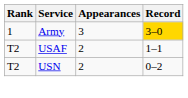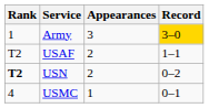 <table class="wikitable">
 <tr>
 <th>Rank</th>
 <th>Service</th>
 <th>Appearances</th>
 <th>Record</th>
 </tr>
 <tr>
 <td>1</td>
 <td><a href='#'>Army</a></td>
 <td>3</td>
 <td style="background: gold;">3–0</td>
 </tr>
 <tr>
 <td>T2</td>
 <td><a href='#'>USAF</a></td>
 <td>2</td>
 <td>1–1</td>
 </tr>
 <tr>
-<td>T2</td>
+<td><strong>T2</strong></td>
 <td><a href='#'>USN</a></td>
 <td>2</td>
 <td>0–2</td>
 </tr>
+<tr>
+<td>4</td>
+<td><a href='#'>USMC</a></td>
+<td>1</td>
+<td>0–1</td>
+</tr>
 </table>
